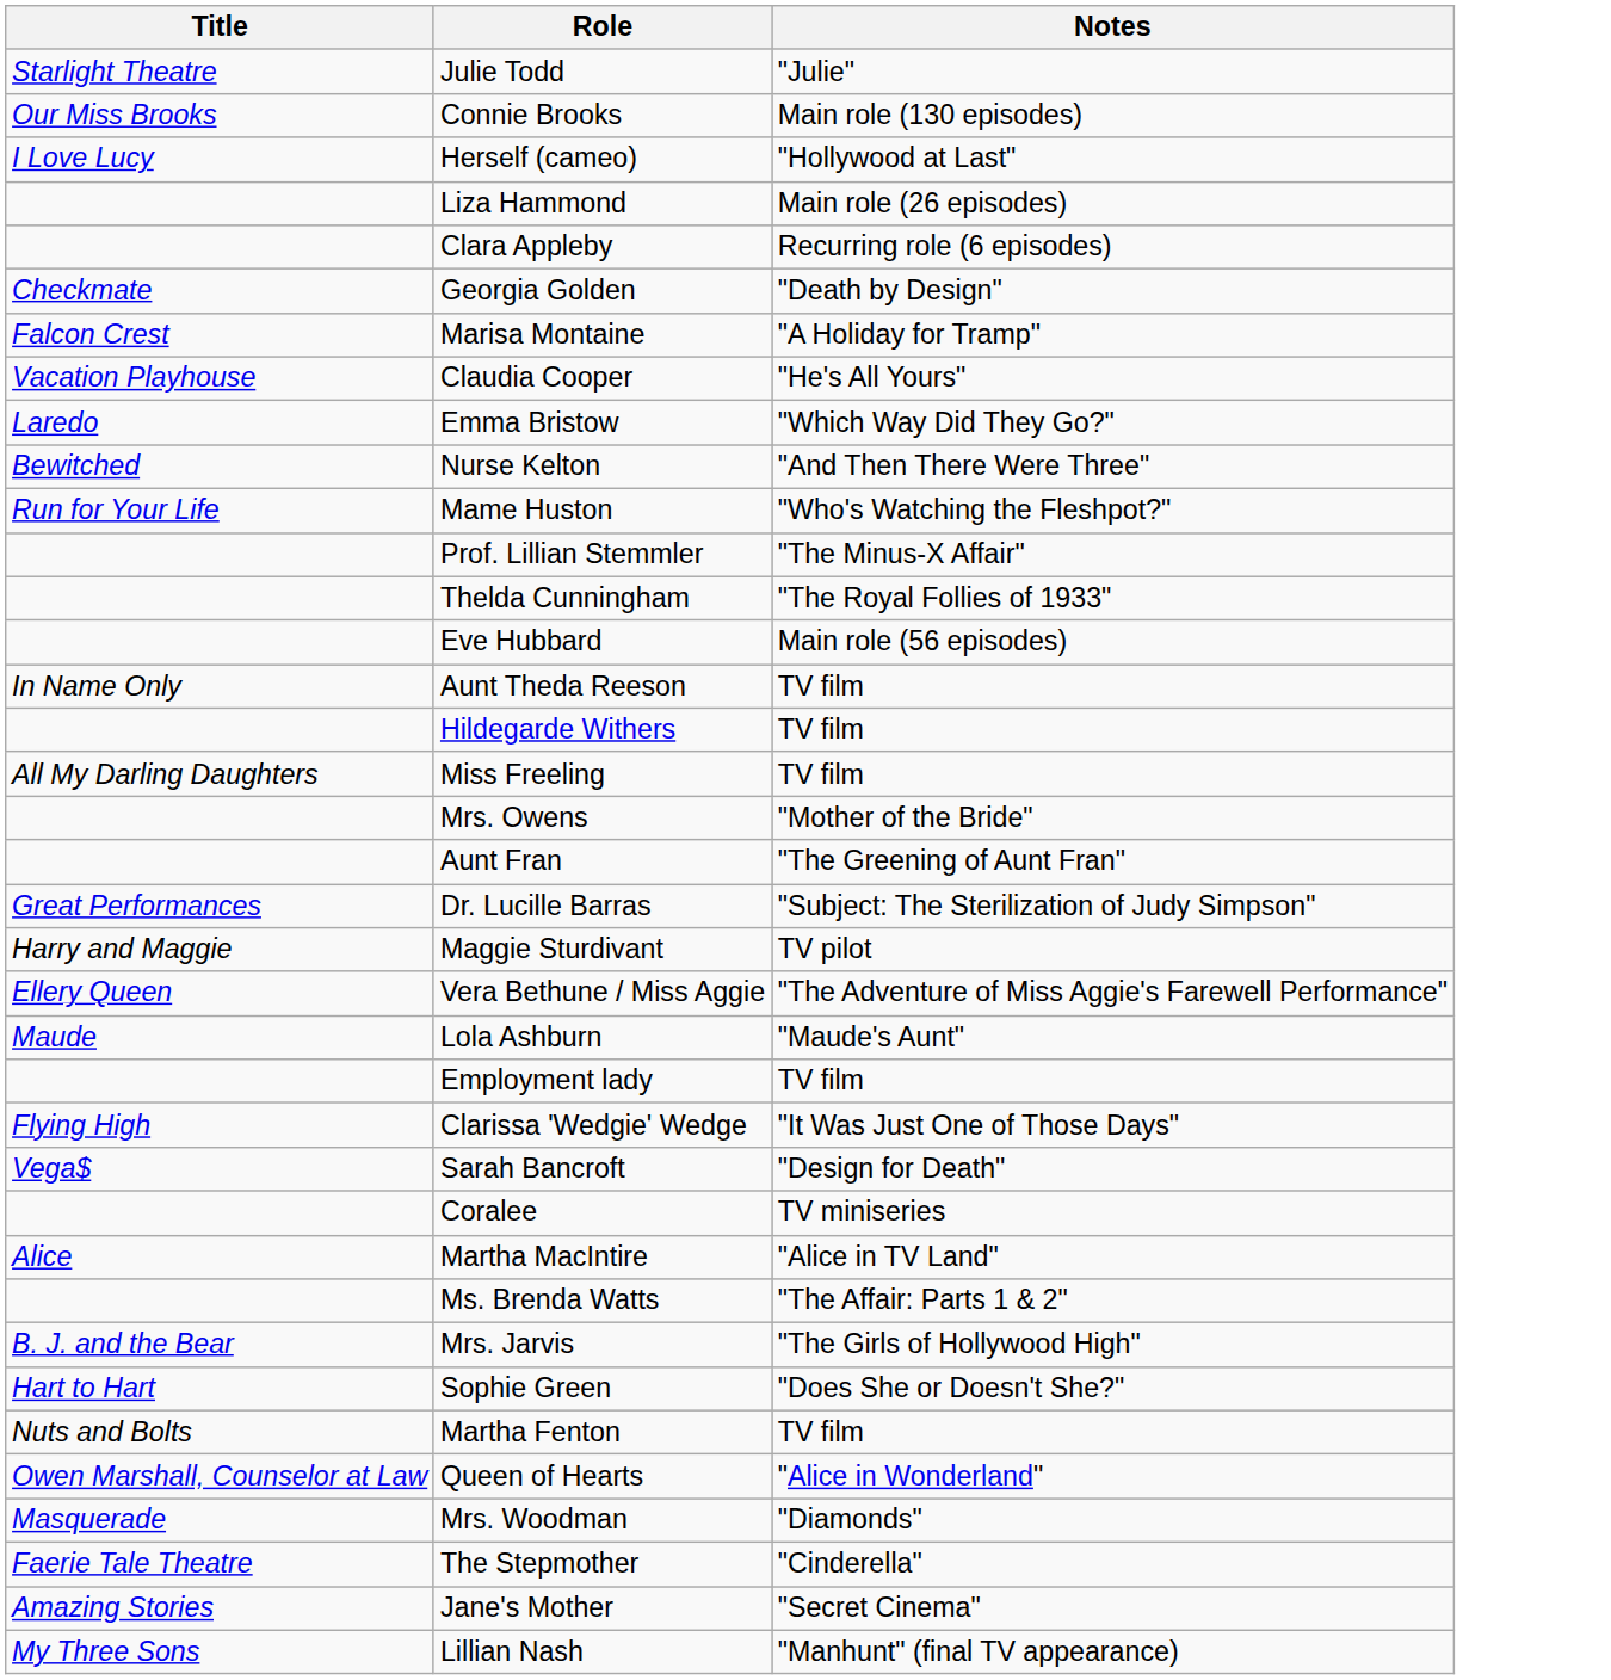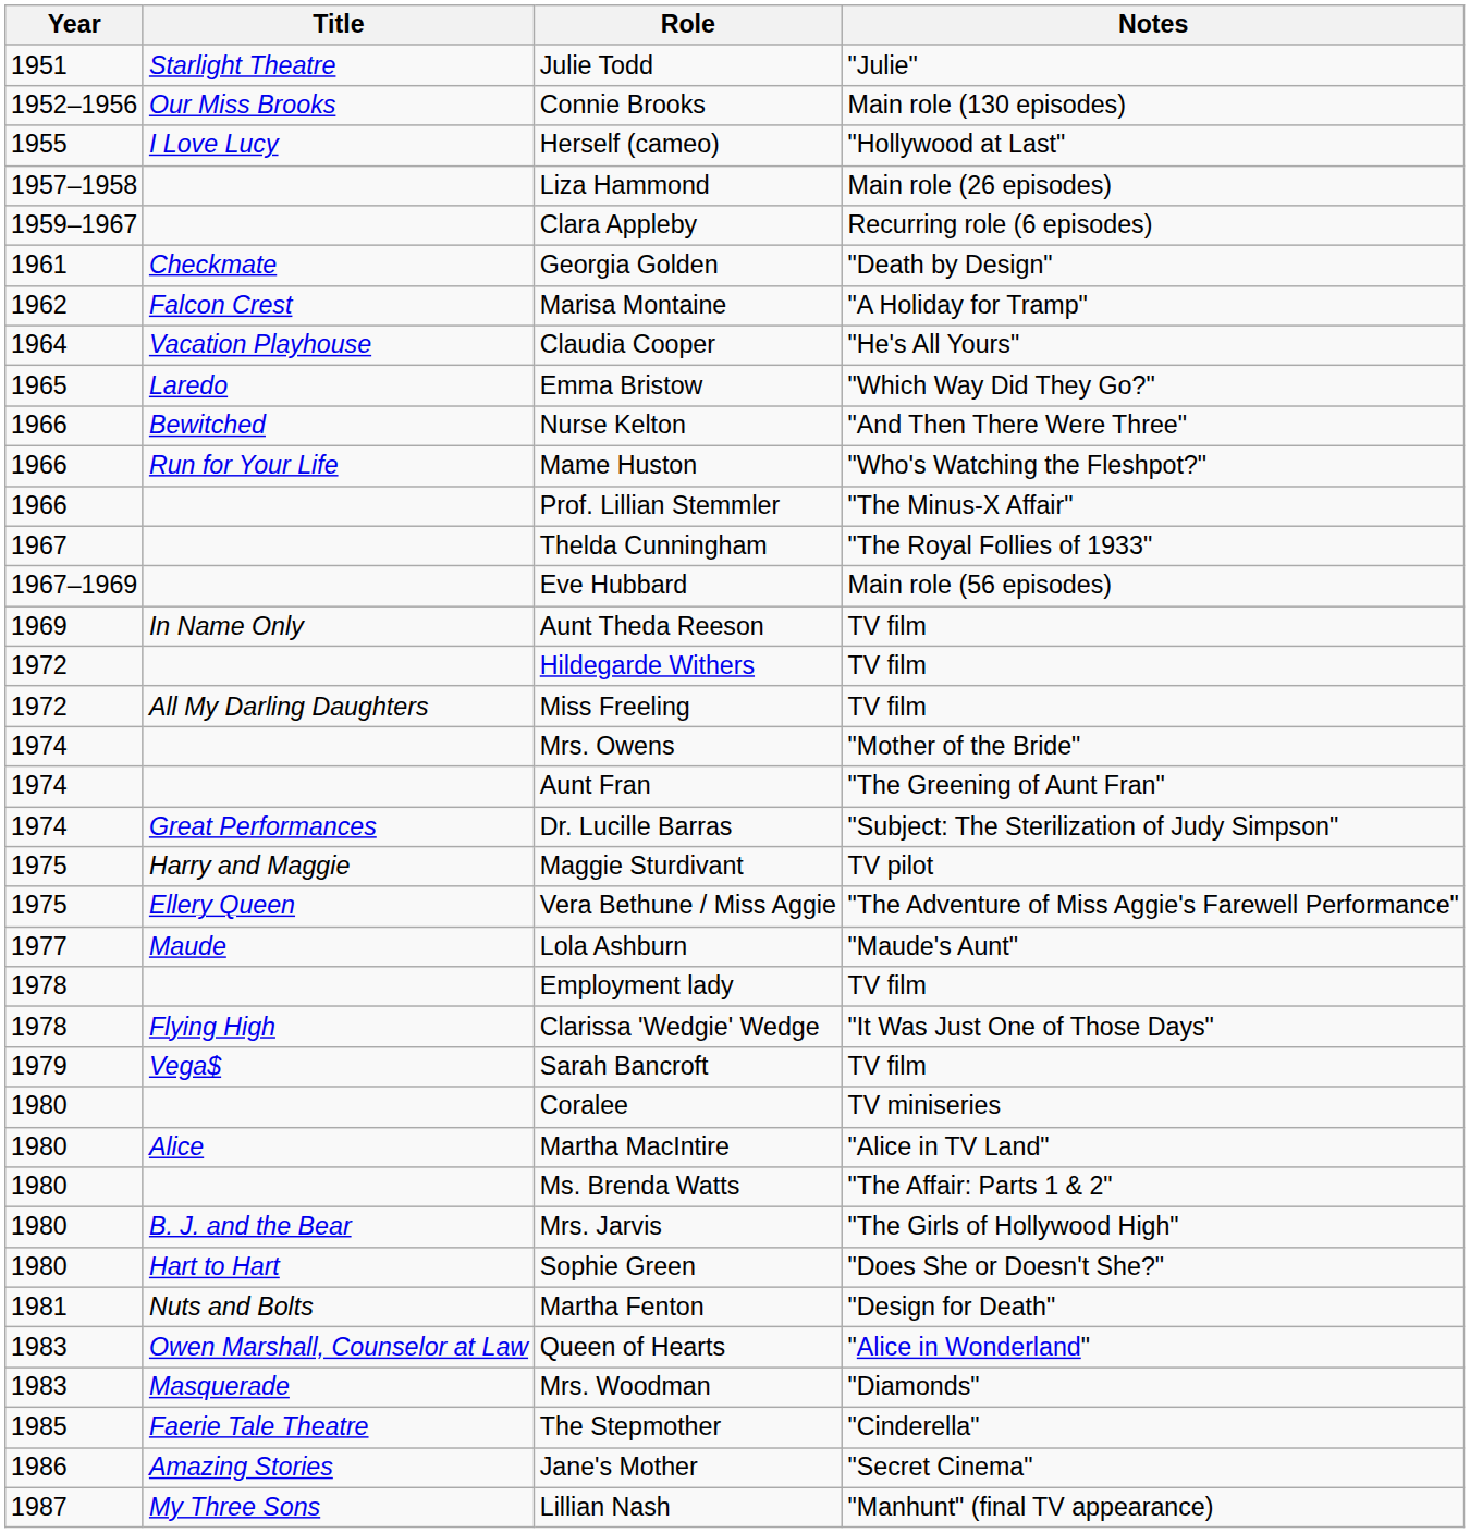 <table class="wikitable sortable">
 <tr>
+<th>Year</th>
 <th>Title</th>
 <th>Role</th>
 <th class="unsortable">Notes</th>
 </tr>
 <tr>
+<td>1951</td>
 <td><em><a href='#'>Starlight Theatre</a></em></td>
 <td>Julie Todd</td>
 <td>"Julie"</td>
 </tr>
 <tr>
+<td>1952–1956</td>
 <td><em><a href='#'>Our Miss Brooks</a></em></td>
 <td>Connie Brooks</td>
 <td>Main role (130 episodes)</td>
 </tr>
 <tr>
+<td>1955</td>
 <td><em><a href='#'>I Love Lucy</a></em></td>
 <td>Herself (cameo)</td>
 <td>"Hollywood at Last"</td>
 </tr>
 <tr>
+<td>1957–1958</td>
 <td><em></em></td>
 <td>Liza Hammond</td>
 <td>Main role (26 episodes)</td>
 </tr>
 <tr>
+<td>1959–1967</td>
 <td><em></em></td>
 <td>Clara Appleby</td>
 <td>Recurring role (6 episodes)</td>
 </tr>
 <tr>
+<td>1961</td>
 <td><em><a href='#'>Checkmate</a></em></td>
 <td>Georgia Golden</td>
 <td>"Death by Design"</td>
 </tr>
 <tr>
+<td>1962</td>
 <td><em><a href='#'>Falcon Crest</a></em></td>
 <td>Marisa Montaine</td>
 <td>"A Holiday for Tramp"</td>
 </tr>
 <tr>
+<td>1964</td>
 <td><em><a href='#'>Vacation Playhouse</a></em></td>
 <td>Claudia Cooper</td>
 <td>"He's All Yours"</td>
 </tr>
 <tr>
+<td>1965</td>
 <td><em><a href='#'>Laredo</a></em></td>
 <td>Emma Bristow</td>
 <td>"Which Way Did They Go?"</td>
 </tr>
 <tr>
+<td>1966</td>
 <td><em><a href='#'>Bewitched</a></em></td>
 <td>Nurse Kelton</td>
 <td>"And Then There Were Three"</td>
 </tr>
 <tr>
+<td>1966</td>
 <td><em><a href='#'>Run for Your Life</a></em></td>
 <td>Mame Huston</td>
 <td>"Who's Watching the Fleshpot?"</td>
 </tr>
 <tr>
+<td>1966</td>
 <td><em></em></td>
 <td>Prof. Lillian Stemmler</td>
 <td>"The Minus-X Affair"</td>
 </tr>
 <tr>
+<td>1967</td>
 <td><em></em></td>
 <td>Thelda Cunningham</td>
 <td>"The Royal Follies of 1933"</td>
 </tr>
 <tr>
+<td>1967–1969</td>
 <td><em></em></td>
 <td>Eve Hubbard</td>
 <td>Main role (56 episodes)</td>
 </tr>
 <tr>
+<td>1969</td>
 <td><em>In Name Only</em></td>
 <td>Aunt Theda Reeson</td>
 <td>TV film</td>
 </tr>
 <tr>
+<td>1972</td>
 <td><em></em></td>
 <td><a href='#'>Hildegarde Withers</a></td>
 <td>TV film</td>
 </tr>
 <tr>
+<td>1972</td>
 <td><em>All My Darling Daughters</em></td>
 <td>Miss Freeling</td>
 <td>TV film</td>
 </tr>
 <tr>
+<td>1974</td>
 <td><em></em></td>
 <td>Mrs. Owens</td>
 <td>"Mother of the Bride"</td>
 </tr>
 <tr>
+<td>1974</td>
 <td><em></em></td>
 <td>Aunt Fran</td>
 <td>"The Greening of Aunt Fran"</td>
 </tr>
 <tr>
+<td>1974</td>
 <td><em><a href='#'>Great Performances</a></em></td>
 <td>Dr. Lucille Barras</td>
 <td>"Subject: The Sterilization of Judy Simpson"</td>
 </tr>
 <tr>
+<td>1975</td>
 <td><em>Harry and Maggie</em></td>
 <td>Maggie Sturdivant</td>
 <td>TV pilot</td>
 </tr>
 <tr>
+<td>1975</td>
 <td><em><a href='#'>Ellery Queen</a></em></td>
 <td>Vera Bethune / Miss Aggie</td>
 <td>"The Adventure of Miss Aggie's Farewell Performance"</td>
 </tr>
 <tr>
+<td>1977</td>
 <td><em><a href='#'>Maude</a></em></td>
 <td>Lola Ashburn</td>
 <td>"Maude's Aunt"</td>
 </tr>
 <tr>
+<td>1978</td>
 <td><em></em></td>
 <td>Employment lady</td>
 <td>TV film</td>
 </tr>
 <tr>
+<td>1978</td>
 <td><em><a href='#'>Flying High</a></em></td>
 <td>Clarissa 'Wedgie' Wedge</td>
 <td>"It Was Just One of Those Days"</td>
 </tr>
 <tr>
+<td>1979</td>
 <td><em><a href='#'>Vega$</a></em></td>
 <td>Sarah Bancroft</td>
-<td>"Design for Death"</td>
+<td>TV film</td>
 </tr>
 <tr>
+<td>1980</td>
 <td><em></em></td>
 <td>Coralee</td>
 <td>TV miniseries</td>
 </tr>
 <tr>
+<td>1980</td>
 <td><em><a href='#'>Alice</a></em></td>
 <td>Martha MacIntire</td>
 <td>"Alice in TV Land"</td>
 </tr>
 <tr>
+<td>1980</td>
 <td><em></em></td>
 <td>Ms. Brenda Watts</td>
 <td>"The Affair: Parts 1 & 2"</td>
 </tr>
 <tr>
+<td>1980</td>
 <td><em><a href='#'>B. J. and the Bear</a></em></td>
 <td>Mrs. Jarvis</td>
 <td>"The Girls of Hollywood High"</td>
 </tr>
 <tr>
+<td>1980</td>
 <td><em><a href='#'>Hart to Hart</a></em></td>
 <td>Sophie Green</td>
 <td>"Does She or Doesn't She?"</td>
 </tr>
 <tr>
+<td>1981</td>
 <td><em>Nuts and Bolts</em></td>
 <td>Martha Fenton</td>
-<td>TV film</td>
+<td>"Design for Death"</td>
 </tr>
 <tr>
+<td>1983</td>
 <td><em><a href='#'>Owen Marshall, Counselor at Law</a></em></td>
 <td>Queen of Hearts</td>
 <td>"<a href='#'>Alice in Wonderland</a>"</td>
 </tr>
 <tr>
+<td>1983</td>
 <td><em><a href='#'>Masquerade</a></em></td>
 <td>Mrs. Woodman</td>
 <td>"Diamonds"</td>
 </tr>
 <tr>
+<td>1985</td>
 <td><em><a href='#'>Faerie Tale Theatre</a></em></td>
 <td>The Stepmother</td>
 <td>"Cinderella"</td>
 </tr>
 <tr>
+<td>1986</td>
 <td><em><a href='#'>Amazing Stories</a></em></td>
 <td>Jane's Mother</td>
 <td>"Secret Cinema"</td>
 </tr>
 <tr>
+<td>1987</td>
 <td><em><a href='#'>My Three Sons</a></em></td>
 <td>Lillian Nash</td>
 <td>"Manhunt" (final TV appearance)</td>
 </tr>
 </table>
